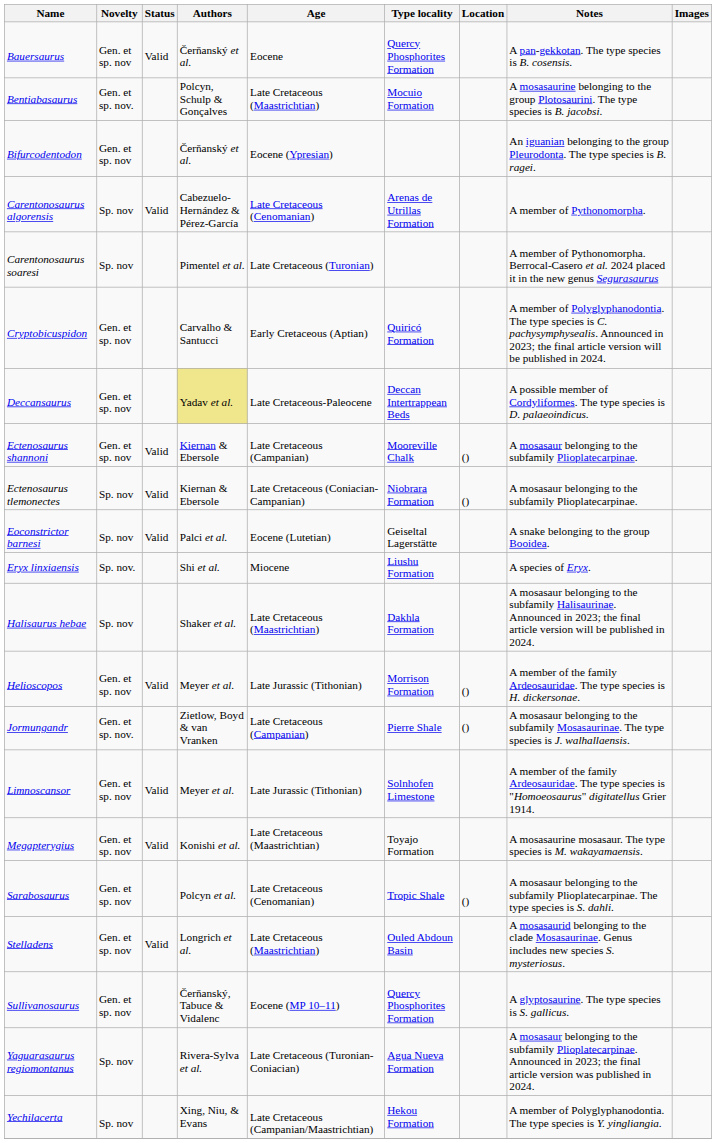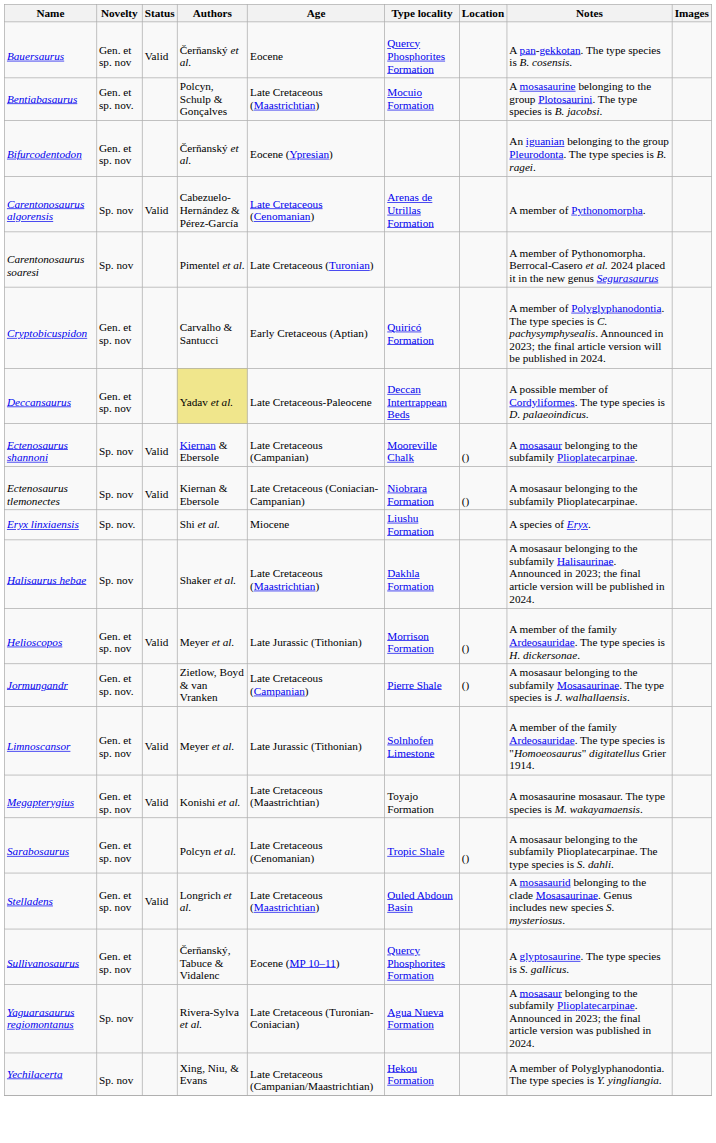 <table class="wikitable sortable" align="center" width="80%">
 <tr>
 <th>Name</th>
 <th>Novelty</th>
 <th>Status</th>
 <th>Authors</th>
 <th>Age</th>
 <th>Type locality</th>
 <th>Location</th>
 <th>Notes</th>
 <th>Images</th>
 </tr>
 <tr>
 <td><br><em><a href='#'>Bauersaurus</a></em></td>
 <td><br>Gen. et sp. nov</td>
 <td><br>Valid</td>
 <td><br>Čerňanský <em>et al.</em></td>
 <td><br>Eocene</td>
 <td><br><a href='#'>Quercy Phosphorites Formation</a></td>
 <td><br></td>
 <td><br>A <a href='#'>pan</a>-<a href='#'>gekkotan</a>. The type species is <em>B. cosensis</em>.</td>
 <td></td>
 </tr>
 <tr>
 <td><em><a href='#'>Bentiabasaurus</a></em></td>
 <td>Gen. et sp. nov.</td>
 <td></td>
 <td>Polcyn, Schulp & Gonçalves</td>
 <td>Late Cretaceous (<a href='#'>Maastrichtian</a>)</td>
 <td><a href='#'>Mocuio Formation</a></td>
 <td></td>
 <td>A <a href='#'>mosasaurine</a> belonging to the group <a href='#'>Plotosaurini</a>. The type species is <em>B. jacobsi</em>.</td>
 <td></td>
 </tr>
 <tr>
 <td><br><em><a href='#'>Bifurcodentodon</a></em></td>
 <td><br>Gen. et sp. nov</td>
 <td></td>
 <td><br>Čerňanský <em>et al.</em></td>
 <td><br>Eocene (<a href='#'>Ypresian</a>)</td>
 <td></td>
 <td><br></td>
 <td><br>An <a href='#'>iguanian</a> belonging to the group <a href='#'>Pleurodonta</a>. The type species is <em>B. ragei</em>.</td>
 <td></td>
 </tr>
 <tr>
 <td><br><em><a href='#'>Carentonosaurus algorensis</a></em></td>
 <td><br>Sp. nov</td>
 <td><br>Valid</td>
 <td><br>Cabezuelo-Hernández & Pérez-García</td>
 <td><br><a href='#'>Late Cretaceous</a> (<a href='#'>Cenomanian</a>)</td>
 <td><br><a href='#'>Arenas de Utrillas Formation</a></td>
 <td><br></td>
 <td><br>A member of <a href='#'>Pythonomorpha</a>.</td>
 <td></td>
 </tr>
 <tr>
 <td><br><em>Carentonosaurus soaresi</em></td>
 <td><br>Sp. nov</td>
 <td></td>
 <td><br>Pimentel <em>et al.</em></td>
 <td><br>Late Cretaceous (<a href='#'>Turonian</a>)</td>
 <td></td>
 <td><br></td>
 <td><br>A member of Pythonomorpha. Berrocal-Casero <em>et al.</em> 2024 placed it in the new genus <em><a href='#'>Segurasaurus</a></em></td>
 <td></td>
 </tr>
 <tr>
 <td><br><em><a href='#'>Cryptobicuspidon</a></em></td>
 <td><br>Gen. et sp. nov</td>
 <td></td>
 <td><br>Carvalho & Santucci</td>
 <td><br>Early Cretaceous (Aptian)</td>
 <td><br><a href='#'>Quiricó Formation</a></td>
 <td><br></td>
 <td><br>A member of <a href='#'>Polyglyphanodontia</a>. The type species is <em>C. pachysymphysealis</em>. Announced in 2023; the final article version will be published in 2024.</td>
 <td></td>
 </tr>
 <tr>
 <td><br><em><a href='#'>Deccansaurus</a></em></td>
 <td><br>Gen. et sp. nov</td>
 <td></td>
 <td style="background: khaki;"><br>Yadav <em>et al.</em></td>
 <td><br>Late Cretaceous-Paleocene</td>
 <td><br><a href='#'>Deccan</a> <a href='#'>Intertrappean Beds</a></td>
 <td><br></td>
 <td><br>A possible member of <a href='#'>Cordyliformes</a>. The type species is <em>D. palaeoindicus</em>.</td>
 <td></td>
 </tr>
 <tr>
 <td><br><em><a href='#'>Ectenosaurus shannoni</a></em></td>
-<td><br>Gen. et sp. nov</td>
+<td><br>Sp. nov</td>
 <td><br>Valid</td>
 <td><br><a href='#'>Kiernan</a> & Ebersole</td>
 <td><br>Late Cretaceous (Campanian)</td>
 <td><br><a href='#'>Mooreville Chalk</a></td>
 <td><br><br>()</td>
 <td><br>A <a href='#'>mosasaur</a> belonging to the subfamily <a href='#'>Plioplatecarpinae</a>.</td>
 <td></td>
 </tr>
 <tr>
 <td><br><em>Ectenosaurus tlemonectes</em></td>
 <td><br>Sp. nov</td>
 <td><br>Valid</td>
 <td><br>Kiernan & Ebersole</td>
 <td><br>Late Cretaceous (Coniacian-Campanian)</td>
 <td><br><a href='#'>Niobrara Formation</a></td>
 <td><br><br>()</td>
 <td><br>A mosasaur belonging to the subfamily Plioplatecarpinae.</td>
-<td></td>
-</tr>
-<tr>
-<td><br><em><a href='#'>Eoconstrictor barnesi</a></em></td>
-<td><br>Sp. nov</td>
-<td><br>Valid</td>
-<td><br>Palci <em>et al.</em></td>
-<td><br>Eocene (Lutetian)</td>
-<td><br>Geiseltal Lagerstätte</td>
-<td><br></td>
-<td><br>A snake belonging to the group <a href='#'>Booidea</a>.</td>
 <td></td>
 </tr>
 <tr>
 <td><em><a href='#'>Eryx linxiaensis</a></em></td>
 <td>Sp. nov.</td>
 <td></td>
 <td>Shi <em>et al.</em></td>
 <td>Miocene</td>
 <td><a href='#'>Liushu Formation</a></td>
 <td></td>
 <td>A species of <a href='#'><em>Eryx</em></a>.</td>
 <td></td>
 </tr>
 <tr>
 <td><br><em><a href='#'>Halisaurus hebae</a></em></td>
 <td><br>Sp. nov</td>
 <td></td>
 <td><br>Shaker <em>et al.</em></td>
 <td><br>Late Cretaceous (<a href='#'>Maastrichtian</a>)</td>
 <td><br><a href='#'>Dakhla Formation</a></td>
 <td><br></td>
 <td>A mosasaur belonging to the subfamily <a href='#'>Halisaurinae</a>. Announced in 2023; the final article version will be published in 2024.</td>
 <td></td>
 </tr>
 <tr>
 <td><br><em><a href='#'>Helioscopos</a></em></td>
 <td><br>Gen. et sp. nov</td>
 <td><br>Valid</td>
 <td><br>Meyer <em>et al.</em></td>
 <td><br>Late Jurassic (Tithonian)</td>
 <td><br><a href='#'>Morrison Formation</a></td>
 <td><br><br>()</td>
 <td><br>A member of the family <a href='#'>Ardeosauridae</a>. The type species is <em>H. dickersonae</em>.</td>
 <td></td>
 </tr>
 <tr>
 <td><em><a href='#'>Jormungandr</a></em></td>
 <td>Gen. et sp. nov.</td>
 <td></td>
 <td>Zietlow, Boyd & van Vranken</td>
 <td>Late Cretaceous (<a href='#'>Campanian</a>)</td>
 <td><a href='#'>Pierre Shale</a></td>
 <td> ()</td>
 <td>A mosasaur belonging to the subfamily <a href='#'>Mosasaurinae</a>. The type species is <em>J. walhallaensis</em>.</td>
 <td><br></td>
 </tr>
 <tr>
 <td><br><em><a href='#'>Limnoscansor</a></em></td>
 <td><br>Gen. et sp. nov</td>
 <td><br>Valid</td>
 <td><br>Meyer <em>et al.</em></td>
 <td><br>Late Jurassic (Tithonian)</td>
 <td><br><a href='#'>Solnhofen Limestone</a></td>
 <td><br></td>
 <td><br>A member of the family <a href='#'>Ardeosauridae</a>. The type species is "<em>Homoeosaurus</em>" <em>digitatellus</em> Grier 1914.</td>
 <td></td>
 </tr>
 <tr>
 <td><br><em><a href='#'>Megapterygius</a></em></td>
 <td><br>Gen. et sp. nov</td>
 <td><br>Valid</td>
 <td><br>Konishi <em>et al.</em></td>
 <td>Late Cretaceous (Maastrichtian)</td>
 <td><br>Toyajo Formation</td>
 <td><br></td>
 <td><br>A mosasaurine mosasaur. The type species is <em>M. wakayamaensis</em>.</td>
 <td><br></td>
 </tr>
 <tr>
 <td><br><em><a href='#'>Sarabosaurus</a></em></td>
 <td><br>Gen. et sp. nov</td>
 <td></td>
 <td><br>Polcyn <em>et al.</em></td>
 <td><br>Late Cretaceous (Cenomanian)</td>
 <td><br><a href='#'>Tropic Shale</a></td>
 <td><br><br>()</td>
 <td><br>A mosasaur belonging to the subfamily Plioplatecarpinae. The type species is <em>S. dahli</em>.</td>
 <td></td>
 </tr>
 <tr>
 <td><em><a href='#'>Stelladens</a></em></td>
 <td>Gen. et sp. nov</td>
 <td>Valid</td>
 <td>Longrich <em>et al.</em></td>
 <td>Late Cretaceous (<a href='#'>Maastrichtian</a>)</td>
 <td><a href='#'>Ouled Abdoun Basin</a></td>
 <td></td>
 <td>A <a href='#'>mosasaurid</a> belonging to the clade <a href='#'>Mosasaurinae</a>. Genus includes new species <em>S. mysteriosus</em>.</td>
 <td></td>
 </tr>
 <tr>
 <td><br><em><a href='#'>Sullivanosaurus</a></em></td>
 <td><br>Gen. et sp. nov</td>
 <td></td>
 <td><br>Čerňanský, Tabuce & Vidalenc</td>
 <td><br>Eocene (<a href='#'>MP 10–11</a>)</td>
 <td><br><a href='#'>Quercy Phosphorites Formation</a></td>
 <td><br></td>
 <td><br>A <a href='#'>glyptosaurine</a>. The type species is <em>S. gallicus</em>.</td>
 <td></td>
 </tr>
 <tr>
 <td><a href='#'><em>Yaguarasaurus regiomontanus</em></a></td>
 <td>Sp. nov</td>
 <td></td>
 <td>Rivera-Sylva <em>et al.</em></td>
 <td>Late Cretaceous (Turonian-Coniacian)</td>
 <td><a href='#'>Agua Nueva Formation</a></td>
 <td></td>
 <td>A <a href='#'>mosasaur</a> belonging to the subfamily <a href='#'>Plioplatecarpinae</a>. Announced in 2023; the final article version was published in 2024.</td>
 <td></td>
 </tr>
 <tr>
 <td><em><a href='#'>Yechilacerta</a></em></td>
 <td><br>Sp. nov</td>
 <td></td>
 <td>Xing, Niu, & Evans</td>
 <td><br>Late Cretaceous (Campanian/Maastrichtian)</td>
 <td><a href='#'>Hekou Formation</a></td>
 <td></td>
 <td>A member of Polyglyphanodontia. The type species is <em>Y. yingliangia</em>.</td>
 <td></td>
 </tr>
 <tr>
 </tr>
 </table>
